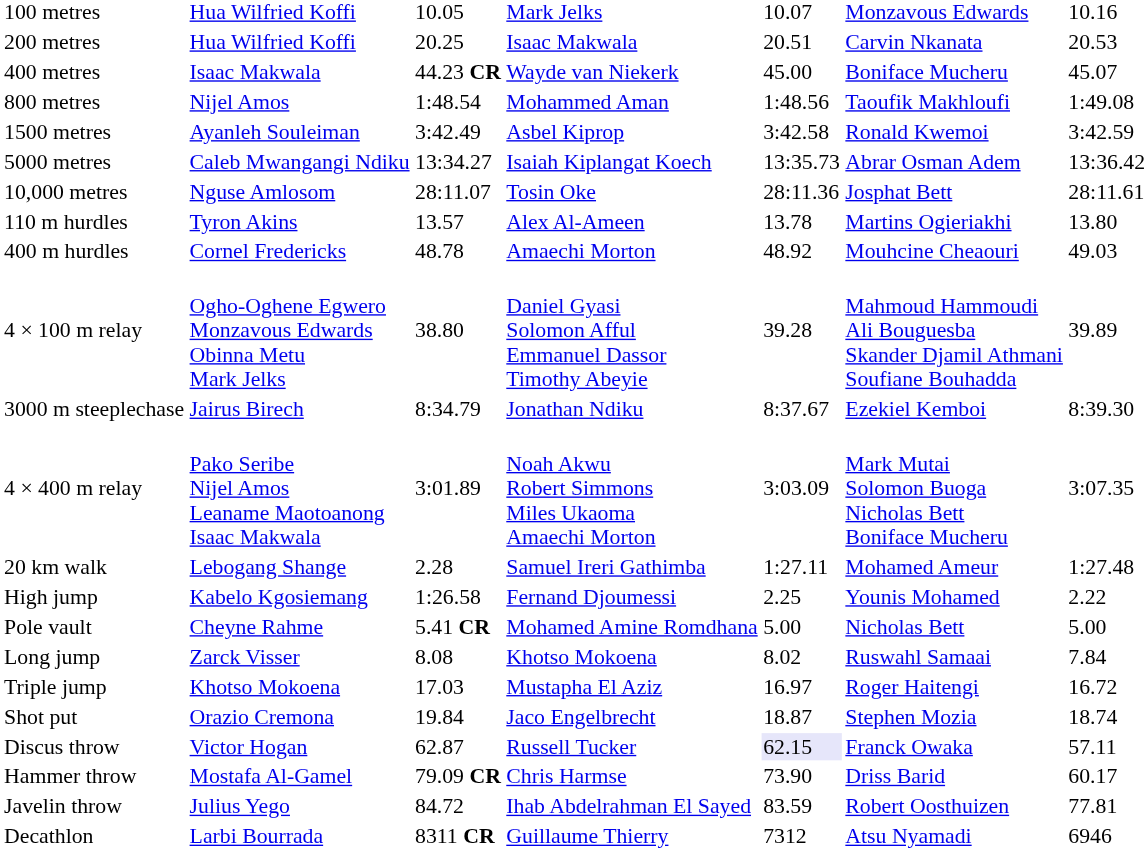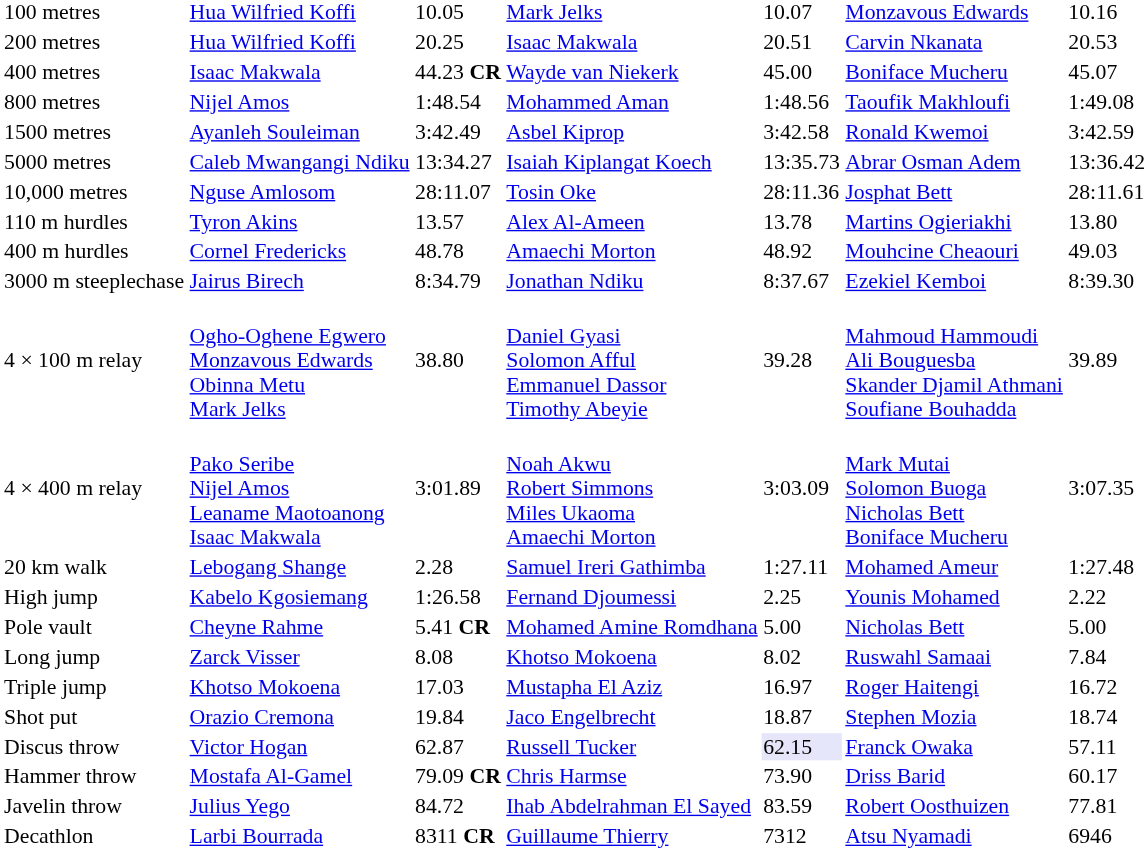 <table>
 <tr>
 <td>100 metres<br></td>
 <td><a href='#'>Hua Wilfried Koffi</a> <br> <em></em></td>
 <td>10.05</td>
 <td><a href='#'>Mark Jelks</a> <br> <em></em></td>
 <td>10.07</td>
 <td><a href='#'>Monzavous Edwards</a> <br> <em></em></td>
 <td>10.16</td>
 </tr>
 <tr>
 <td>200 metres<br></td>
 <td><a href='#'>Hua Wilfried Koffi</a> <br> <em></em></td>
 <td>20.25</td>
 <td><a href='#'>Isaac Makwala</a> <br> <em></em></td>
 <td>20.51</td>
 <td><a href='#'>Carvin Nkanata</a> <br> <em></em></td>
 <td>20.53</td>
 </tr>
 <tr>
 <td>400 metres <br></td>
 <td><a href='#'>Isaac Makwala</a> <br> <em></em></td>
 <td>44.23 <strong>CR</strong></td>
 <td><a href='#'>Wayde van Niekerk</a> <br> <em></em></td>
 <td>45.00</td>
 <td><a href='#'>Boniface Mucheru</a> <br> <em></em></td>
 <td>45.07</td>
 </tr>
 <tr>
 <td>800 metres <br></td>
 <td><a href='#'>Nijel Amos</a> <br> <em></em></td>
 <td>1:48.54</td>
 <td><a href='#'>Mohammed Aman</a> <br> <em></em></td>
 <td>1:48.56</td>
 <td><a href='#'>Taoufik Makhloufi</a> <br> <em></em></td>
 <td>1:49.08</td>
 </tr>
 <tr>
 <td>1500 metres <br></td>
 <td><a href='#'>Ayanleh Souleiman</a> <br> <em></em></td>
 <td>3:42.49</td>
 <td><a href='#'>Asbel Kiprop</a> <br> <em></em></td>
 <td>3:42.58</td>
 <td><a href='#'>Ronald Kwemoi</a> <br> <em></em></td>
 <td>3:42.59</td>
 </tr>
 <tr>
 <td>5000 metres <br></td>
 <td><a href='#'>Caleb Mwangangi Ndiku</a> <br> <em></em></td>
 <td>13:34.27</td>
 <td><a href='#'>Isaiah Kiplangat Koech</a> <br> <em></em></td>
 <td>13:35.73</td>
 <td><a href='#'>Abrar Osman Adem</a> <br> <em></em></td>
 <td>13:36.42</td>
 </tr>
 <tr>
 <td>10,000 metres <br></td>
 <td><a href='#'>Nguse Amlosom</a> <br> <em></em></td>
 <td>28:11.07</td>
 <td><a href='#'>Tosin Oke</a> <br> <em></em></td>
 <td>28:11.36</td>
 <td><a href='#'>Josphat Bett</a> <br> <em></em></td>
 <td>28:11.61</td>
 </tr>
 <tr>
 <td>110 m hurdles <br></td>
 <td><a href='#'>Tyron Akins</a> <br> <em></em></td>
 <td>13.57</td>
 <td><a href='#'>Alex Al-Ameen</a> <br> <em></em></td>
 <td>13.78</td>
 <td><a href='#'>Martins Ogieriakhi</a> <br> <em></em></td>
 <td>13.80</td>
 </tr>
 <tr>
 <td>400 m hurdles <br></td>
 <td><a href='#'>Cornel Fredericks</a> <br> <em></em></td>
 <td>48.78</td>
 <td><a href='#'>Amaechi Morton</a> <br> <em></em></td>
 <td>48.92</td>
 <td><a href='#'>Mouhcine Cheaouri</a> <br> <em></em></td>
 <td>49.03</td>
 </tr>
 <tr>
+<td>3000 m steeplechase <br></td>
+<td><a href='#'>Jairus Birech</a> <br> <em></em></td>
+<td>8:34.79</td>
+<td><a href='#'>Jonathan Ndiku</a> <br> <em></em></td>
+<td>8:37.67</td>
+<td><a href='#'>Ezekiel Kemboi</a> <br> <em></em></td>
+<td>8:39.30</td>
+</tr>
+<tr>
 <td>4 × 100 m relay <br></td>
 <td><em></em> <br><a href='#'>Ogho-Oghene Egwero</a><br><a href='#'>Monzavous Edwards</a><br><a href='#'>Obinna Metu</a><br><a href='#'>Mark Jelks</a></td>
 <td>38.80</td>
 <td><em></em> <br><a href='#'>Daniel Gyasi</a><br><a href='#'>Solomon Afful</a><br><a href='#'>Emmanuel Dassor</a><br><a href='#'>Timothy Abeyie</a></td>
 <td>39.28</td>
 <td><em></em> <br><a href='#'>Mahmoud Hammoudi</a><br><a href='#'>Ali Bouguesba</a><br><a href='#'>Skander Djamil Athmani</a><br><a href='#'>Soufiane Bouhadda</a></td>
 <td>39.89</td>
-</tr>
-<tr>
-<td>3000 m steeplechase <br></td>
-<td><a href='#'>Jairus Birech</a> <br> <em></em></td>
-<td>8:34.79</td>
-<td><a href='#'>Jonathan Ndiku</a> <br> <em></em></td>
-<td>8:37.67</td>
-<td><a href='#'>Ezekiel Kemboi</a> <br> <em></em></td>
-<td>8:39.30</td>
 </tr>
 <tr>
 <td>4 × 400 m relay <br></td>
 <td><em></em> <br><a href='#'>Pako Seribe</a><br><a href='#'>Nijel Amos</a><br><a href='#'>Leaname Maotoanong</a><br><a href='#'>Isaac Makwala</a></td>
 <td>3:01.89</td>
 <td><em></em> <br><a href='#'>Noah Akwu</a><br><a href='#'>Robert Simmons</a><br><a href='#'>Miles Ukaoma</a><br><a href='#'>Amaechi Morton</a></td>
 <td>3:03.09</td>
 <td><em></em> <br><a href='#'>Mark Mutai</a><br><a href='#'>Solomon Buoga</a><br><a href='#'>Nicholas Bett</a><br><a href='#'>Boniface Mucheru</a></td>
 <td>3:07.35</td>
 </tr>
 <tr>
 <td>20 km walk <br></td>
 <td><a href='#'>Lebogang Shange</a> <br> <em></em></td>
 <td>2.28</td>
 <td><a href='#'>Samuel Ireri Gathimba</a> <br> <em></em></td>
 <td>1:27.11</td>
 <td><a href='#'>Mohamed Ameur</a> <br> <em></em></td>
 <td>1:27.48</td>
 </tr>
 <tr>
 <td>High jump <br></td>
 <td><a href='#'>Kabelo Kgosiemang</a> <br> <em></em></td>
 <td>1:26.58</td>
 <td><a href='#'>Fernand Djoumessi</a> <br> <em></em></td>
 <td>2.25</td>
 <td><a href='#'>Younis Mohamed</a> <br> <em></em></td>
 <td>2.22</td>
 </tr>
 <tr>
 <td>Pole vault <br></td>
 <td><a href='#'>Cheyne Rahme</a> <br> <em></em></td>
 <td>5.41 <strong>CR</strong></td>
 <td><a href='#'>Mohamed Amine Romdhana</a> <br> <em></em></td>
 <td>5.00</td>
 <td><a href='#'>Nicholas Bett</a> <br> <em></em></td>
 <td>5.00</td>
 </tr>
 <tr>
 <td>Long jump <br></td>
 <td><a href='#'>Zarck Visser</a> <br> <em></em></td>
 <td>8.08</td>
 <td><a href='#'>Khotso Mokoena</a> <br> <em></em></td>
 <td>8.02</td>
 <td><a href='#'>Ruswahl Samaai</a> <br> <em></em></td>
 <td>7.84</td>
 </tr>
 <tr>
 <td>Triple jump <br></td>
 <td><a href='#'>Khotso Mokoena</a> <br> <em></em></td>
 <td>17.03</td>
 <td><a href='#'>Mustapha El Aziz</a> <br> <em></em></td>
 <td>16.97</td>
 <td><a href='#'>Roger Haitengi</a> <br> <em></em></td>
 <td>16.72</td>
 </tr>
 <tr>
 <td>Shot put <br></td>
 <td><a href='#'>Orazio Cremona</a> <br> <em></em></td>
 <td>19.84</td>
 <td><a href='#'>Jaco Engelbrecht</a> <br> <em></em></td>
 <td>18.87</td>
 <td><a href='#'>Stephen Mozia</a> <br> <em></em></td>
 <td>18.74</td>
 </tr>
 <tr>
 <td>Discus throw <br></td>
 <td><a href='#'>Victor Hogan</a> <br> <em></em></td>
 <td>62.87</td>
 <td><a href='#'>Russell Tucker</a> <br> <em></em></td>
 <td style="background: lavender;">62.15</td>
 <td><a href='#'>Franck Owaka</a> <br> <em></em></td>
 <td>57.11</td>
 </tr>
 <tr>
 <td>Hammer throw <br></td>
 <td><a href='#'>Mostafa Al-Gamel</a> <br> <em></em></td>
 <td>79.09 <strong>CR</strong></td>
 <td><a href='#'>Chris Harmse</a> <br> <em></em></td>
 <td>73.90</td>
 <td><a href='#'>Driss Barid</a> <br> <em></em></td>
 <td>60.17</td>
 </tr>
 <tr>
 <td>Javelin throw <br></td>
 <td><a href='#'>Julius Yego</a> <br> <em></em></td>
 <td>84.72</td>
 <td><a href='#'>Ihab Abdelrahman El Sayed</a>  <br> <em></em></td>
 <td>83.59</td>
 <td><a href='#'>Robert Oosthuizen</a> <br> <em></em></td>
 <td>77.81</td>
 </tr>
 <tr>
 <td>Decathlon <br></td>
 <td><a href='#'>Larbi Bourrada</a> <br> <em></em></td>
 <td>8311 <strong>CR</strong></td>
 <td><a href='#'>Guillaume Thierry</a> <br> </td>
 <td>7312</td>
 <td><a href='#'>Atsu Nyamadi</a> <br> <em></em></td>
 <td>6946</td>
 </tr>
 </table>
